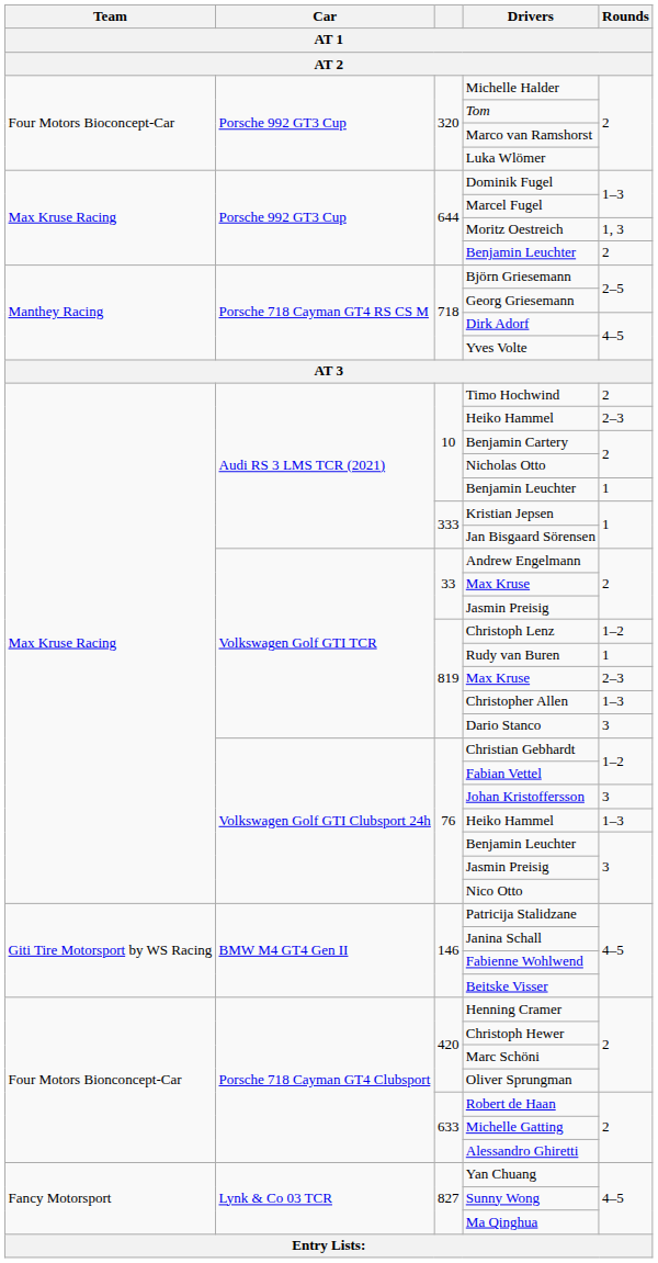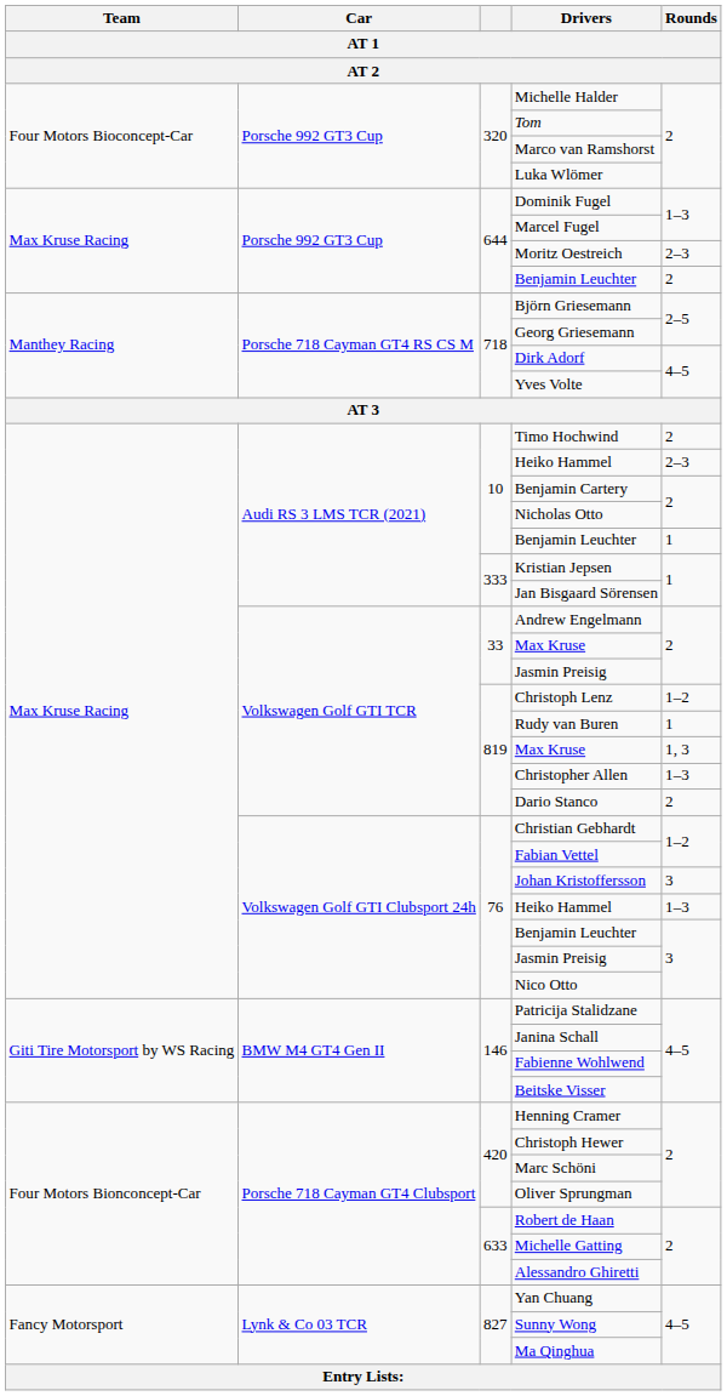 <table class="wikitable" style="font-size: 85%;">
 <tr>
 <th>Team</th>
 <th>Car</th>
 <th></th>
 <th>Drivers</th>
 <th>Rounds</th>
 </tr>
 <tr>
 <th colspan="5">AT 1</th>
 </tr>
 <tr>
 <th colspan="5">AT 2</th>
 </tr>
 <tr>
 <td rowspan="4"> Four Motors Bioconcept-Car</td>
 <td rowspan="4"><a href='#'>Porsche 992 GT3 Cup</a></td>
 <td rowspan="4" align="center">320</td>
 <td> Michelle Halder</td>
 <td rowspan="4">2</td>
 </tr>
 <tr>
 <td> <em>Tom</em></td>
 </tr>
 <tr>
 <td> Marco van Ramshorst</td>
 </tr>
 <tr>
 <td> Luka Wlömer</td>
 </tr>
 <tr>
 <td rowspan="4"> <a href='#'>Max Kruse Racing</a></td>
 <td rowspan="4"><a href='#'>Porsche 992 GT3 Cup</a></td>
 <td rowspan="4" align="center">644</td>
 <td> Dominik Fugel</td>
 <td rowspan="2">1–3</td>
 </tr>
 <tr>
 <td> Marcel Fugel</td>
 </tr>
 <tr>
 <td> Moritz Oestreich</td>
-<td>1, 3</td>
+<td>2–3</td>
 </tr>
 <tr>
 <td> <a href='#'>Benjamin Leuchter</a></td>
 <td>2</td>
 </tr>
 <tr>
 <td rowspan="4"> <a href='#'>Manthey Racing</a></td>
 <td rowspan="4"><a href='#'>Porsche 718 Cayman GT4 RS CS M</a></td>
 <td rowspan="4" align="center">718</td>
 <td> Björn Griesemann</td>
 <td rowspan="2">2–5</td>
 </tr>
 <tr>
 <td> Georg Griesemann</td>
 </tr>
 <tr>
 <td> <a href='#'>Dirk Adorf</a></td>
 <td rowspan="2">4–5</td>
 </tr>
 <tr>
 <td> Yves Volte</td>
 </tr>
 <tr>
 <th colspan="5">AT 3</th>
 </tr>
 <tr>
 <td rowspan="22"> <a href='#'>Max Kruse Racing</a></td>
 <td rowspan="7"><a href='#'>Audi RS 3 LMS TCR (2021)</a></td>
 <td rowspan="5" align="center">10</td>
 <td> Timo Hochwind</td>
 <td>2</td>
 </tr>
 <tr>
 <td> Heiko Hammel</td>
 <td>2–3</td>
 </tr>
 <tr>
 <td> Benjamin Cartery</td>
 <td rowspan="2">2</td>
 </tr>
 <tr>
 <td> Nicholas Otto</td>
 </tr>
 <tr>
 <td> Benjamin Leuchter</td>
 <td>1</td>
 </tr>
 <tr>
 <td rowspan="2" align"=center">333</td>
 <td> Kristian Jepsen</td>
 <td rowspan="2">1</td>
 </tr>
 <tr>
 <td> Jan Bisgaard Sörensen</td>
 </tr>
 <tr>
 <td rowspan="8"><a href='#'>Volkswagen Golf GTI TCR</a></td>
 <td rowspan="3" align="center">33</td>
 <td> Andrew Engelmann</td>
 <td rowspan="3">2</td>
 </tr>
 <tr>
 <td> <a href='#'>Max Kruse</a></td>
 </tr>
 <tr>
 <td> Jasmin Preisig</td>
 </tr>
 <tr>
 <td rowspan="5" align="center">819</td>
 <td> Christoph Lenz</td>
 <td>1–2</td>
 </tr>
 <tr>
 <td> Rudy van Buren</td>
 <td>1</td>
 </tr>
 <tr>
 <td> <a href='#'>Max Kruse</a></td>
-<td>2–3</td>
+<td>1, 3</td>
 </tr>
 <tr>
 <td> Christopher Allen</td>
 <td>1–3</td>
 </tr>
 <tr>
 <td> Dario Stanco</td>
-<td>3</td>
+<td>2</td>
 </tr>
 <tr>
 <td rowspan="7"><a href='#'>Volkswagen Golf GTI Clubsport 24h</a></td>
 <td rowspan="7" align="center">76</td>
 <td> Christian Gebhardt</td>
 <td rowspan="2">1–2</td>
 </tr>
 <tr>
 <td> <a href='#'>Fabian Vettel</a></td>
 </tr>
 <tr>
 <td> <a href='#'>Johan Kristoffersson</a></td>
 <td>3</td>
 </tr>
 <tr>
 <td> Heiko Hammel</td>
 <td>1–3</td>
 </tr>
 <tr>
 <td> Benjamin Leuchter</td>
 <td rowspan="3">3</td>
 </tr>
 <tr>
 <td> Jasmin Preisig</td>
 </tr>
 <tr>
 <td> Nico Otto</td>
 </tr>
 <tr>
 <td rowspan="4"> <a href='#'>Giti Tire Motorsport</a> by WS Racing</td>
 <td rowspan="4"><a href='#'>BMW M4 GT4 Gen II</a></td>
 <td rowspan="4" align="center">146</td>
 <td> Patricija Stalidzane</td>
 <td rowspan="4">4–5</td>
 </tr>
 <tr>
 <td> Janina Schall</td>
 </tr>
 <tr>
 <td> <a href='#'>Fabienne Wohlwend</a></td>
 </tr>
 <tr>
 <td> <a href='#'>Beitske Visser</a></td>
 </tr>
 <tr>
 <td rowspan="7"> Four Motors Bionconcept-Car</td>
 <td rowspan="7"><a href='#'>Porsche 718 Cayman GT4 Clubsport</a></td>
 <td rowspan="4" align="center">420</td>
 <td> Henning Cramer</td>
 <td rowspan="4">2</td>
 </tr>
 <tr>
 <td> Christoph Hewer</td>
 </tr>
 <tr>
 <td> Marc Schöni</td>
 </tr>
 <tr>
 <td> Oliver Sprungman</td>
 </tr>
 <tr>
 <td rowspan="3" align="center">633</td>
 <td> <a href='#'>Robert de Haan</a></td>
 <td rowspan="3">2</td>
 </tr>
 <tr>
 <td> <a href='#'>Michelle Gatting</a></td>
 </tr>
 <tr>
 <td> <a href='#'>Alessandro Ghiretti</a></td>
 </tr>
 <tr>
 <td rowspan="3"> Fancy Motorsport</td>
 <td rowspan="3"><a href='#'>Lynk & Co 03 TCR</a></td>
 <td rowspan="3" align="center">827</td>
 <td> Yan Chuang</td>
 <td rowspan="3">4–5</td>
 </tr>
 <tr>
 <td> <a href='#'>Sunny Wong</a></td>
 </tr>
 <tr>
 <td> <a href='#'>Ma Qinghua</a></td>
 </tr>
 <tr>
 <th colspan=5>Entry Lists:</th>
 </tr>
 </table>
